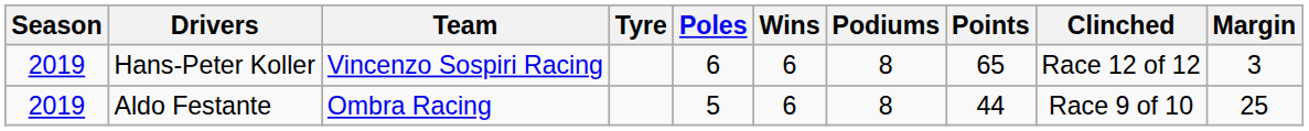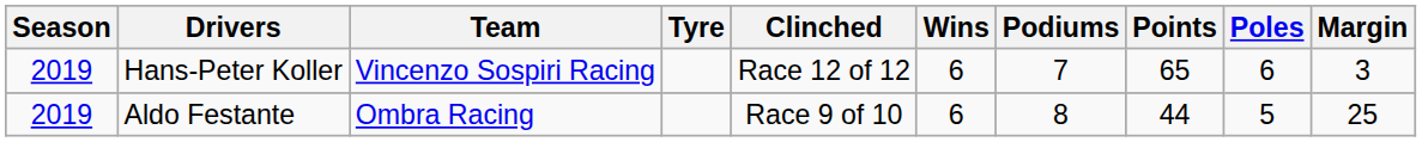 <table class="sortable wikitable" style="font-size:85%; text-align:center;">
 <tr>
 <th scope="col">Season</th>
 <th scope="col">Drivers</th>
 <th scope="col">Team</th>
 <th scope="col">Tyre</th>
-<th scope="col"><a href='#'>Poles</a></th>
+<th scope="col">Clinched</th>
 <th scope="col">Wins</th>
 <th scope="col">Podiums</th>
 <th scope="col">Points</th>
-<th scope="col">Clinched</th>
+<th scope="col"><a href='#'>Poles</a></th>
 <th scope="col">Margin</th>
 </tr>
 <tr>
 <td><a href='#'>2019</a></td>
 <td align="left"> Hans-Peter Koller</td>
 <td align="left"> <a href='#'>Vincenzo Sospiri Racing</a></td>
 <td></td>
+<td>Race 12 of 12</td>
 <td>6</td>
+<td>7</td>
+<td>65</td>
 <td>6</td>
-<td>8</td>
-<td>65</td>
-<td>Race 12 of 12</td>
 <td>3</td>
 </tr>
 <tr>
 <td><a href='#'>2019</a></td>
 <td align="left"> Aldo Festante</td>
 <td align="left"> <a href='#'>Ombra Racing</a></td>
 <td></td>
-<td>5</td>
+<td>Race 9 of 10</td>
 <td>6</td>
 <td>8</td>
 <td>44</td>
-<td>Race 9 of 10</td>
+<td>5</td>
 <td>25</td>
 </tr>
 </table>
